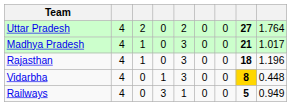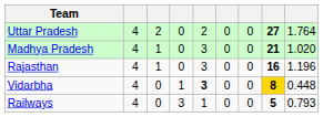 <table class="wikitable" style="text-align:center">
 <tr>
 <th style="width:160px">Team</th>
 <th style="width:25px"></th>
 <th style="width:25px"></th>
 <th style="width:25px"></th>
 <th style="width:25px"></th>
 <th style="width:25px"></th>
 <th style="width:25px"></th>
 <th style="width:25px"></th>
 <th style="width:25px;"></th>
 </tr>
 <tr style="background:#cfc;">
 <td style="text-align:left"><a href='#'>Uttar Pradesh</a></td>
 <td>4</td>
 <td>2</td>
 <td>0</td>
 <td>2</td>
 <td>0</td>
 <td>0</td>
 <td><strong>27</strong></td>
 <td>1.764</td>
 </tr>
 <tr style="background:#cfc;">
 <td style="text-align:left"><a href='#'>Madhya Pradesh</a></td>
 <td>4</td>
 <td>1</td>
 <td>0</td>
 <td>3</td>
 <td>0</td>
 <td>0</td>
 <td><strong>21</strong></td>
-<td>1.017</td>
+<td>1.020</td>
 </tr>
 <tr>
 <td style="text-align:left"><a href='#'>Rajasthan</a></td>
 <td>4</td>
 <td>1</td>
 <td>0</td>
 <td>3</td>
 <td>0</td>
 <td>0</td>
-<td><strong>18</strong></td>
+<td><strong>16</strong></td>
 <td>1.196</td>
 </tr>
 <tr>
 <td style="text-align:left"><a href='#'>Vidarbha</a></td>
 <td>4</td>
 <td>0</td>
 <td>1</td>
-<td>3</td>
+<td><strong>3</strong></td>
 <td>0</td>
 <td>0</td>
 <td style="background: gold;"><strong>8</strong></td>
 <td>0.448</td>
 </tr>
 <tr>
 <td style="text-align:left"><a href='#'>Railways</a></td>
 <td>4</td>
 <td>0</td>
 <td>3</td>
 <td>1</td>
 <td>0</td>
 <td>0</td>
 <td><strong>5</strong></td>
-<td>0.949</td>
+<td>0.793</td>
 </tr>
 </table>
